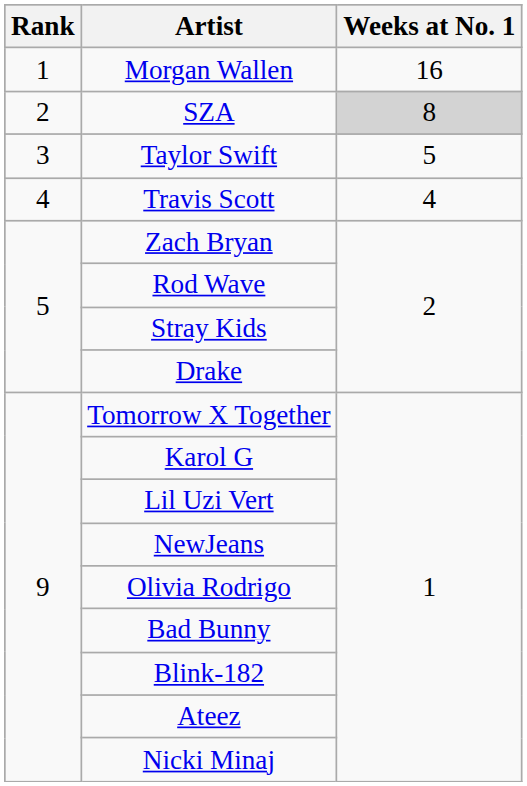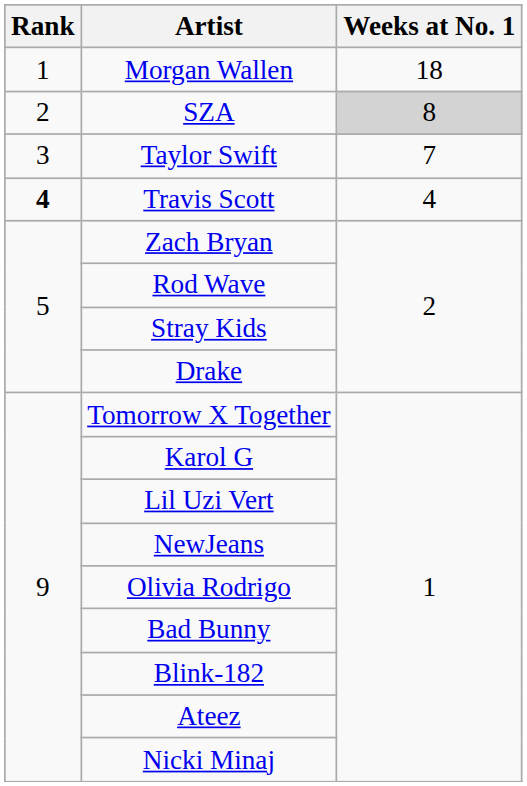 <table class="wikitable plainrowheaders" style="text-align:center;">
 <tr>
 <th scope="col">Rank</th>
 <th scope="col">Artist</th>
 <th scope="col">Weeks at No. 1</th>
 </tr>
 <tr>
 <td>1</td>
 <td><a href='#'>Morgan Wallen</a></td>
-<td>16</td>
+<td>18</td>
 </tr>
 <tr>
 <td>2</td>
 <td><a href='#'>SZA</a></td>
 <td style="background: lightgrey;">8</td>
 </tr>
 <tr>
 <td>3</td>
 <td><a href='#'>Taylor Swift</a></td>
-<td>5</td>
+<td>7</td>
 </tr>
 <tr>
-<td>4</td>
+<td><strong>4</strong></td>
 <td><a href='#'>Travis Scott</a></td>
 <td>4</td>
 </tr>
 <tr>
 <td rowspan="4">5</td>
 <td><a href='#'>Zach Bryan</a></td>
 <td rowspan="4">2</td>
 </tr>
 <tr>
 <td><a href='#'>Rod Wave</a></td>
 </tr>
 <tr>
 <td><a href='#'>Stray Kids</a></td>
 </tr>
 <tr>
 <td><a href='#'>Drake</a></td>
 </tr>
 <tr>
 <td rowspan="9">9</td>
 <td><a href='#'>Tomorrow X Together</a></td>
 <td rowspan="9">1</td>
 </tr>
 <tr>
 <td><a href='#'>Karol G</a></td>
 </tr>
 <tr>
 <td><a href='#'>Lil Uzi Vert</a></td>
 </tr>
 <tr>
 <td><a href='#'>NewJeans</a></td>
 </tr>
 <tr>
 <td><a href='#'>Olivia Rodrigo</a></td>
 </tr>
 <tr>
 <td><a href='#'>Bad Bunny</a></td>
 </tr>
 <tr>
 <td><a href='#'>Blink-182</a></td>
 </tr>
 <tr>
 <td><a href='#'>Ateez</a></td>
 </tr>
 <tr>
 <td><a href='#'>Nicki Minaj</a></td>
 </tr>
 </table>
